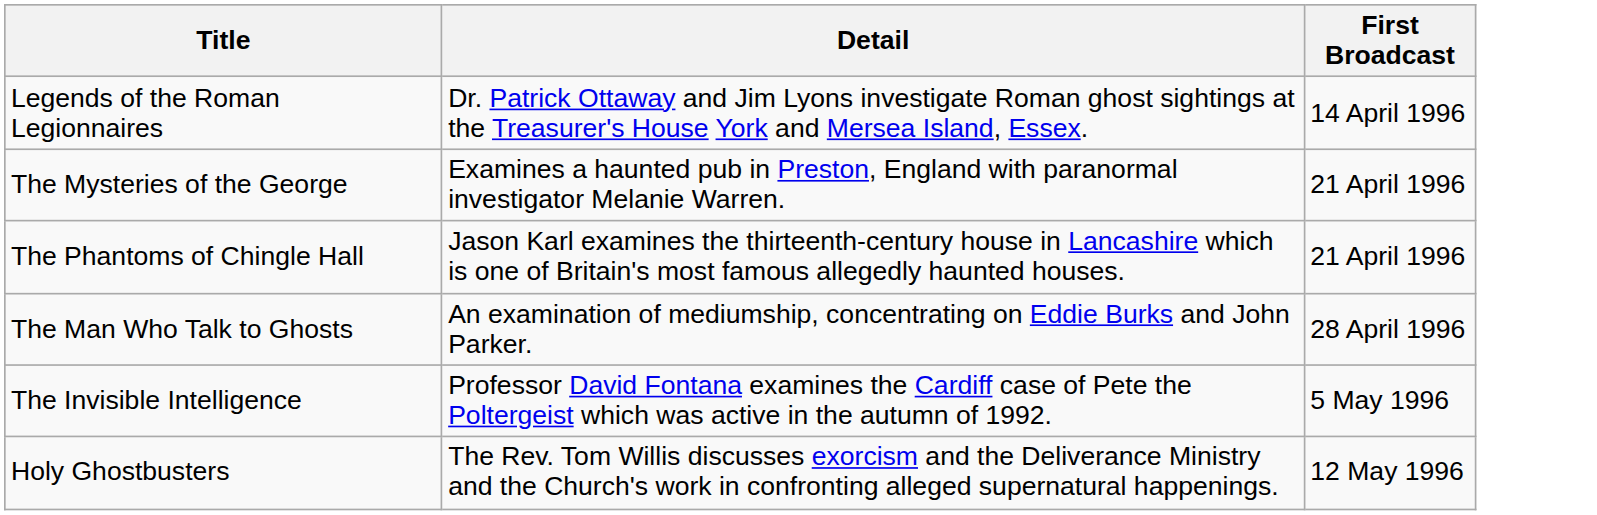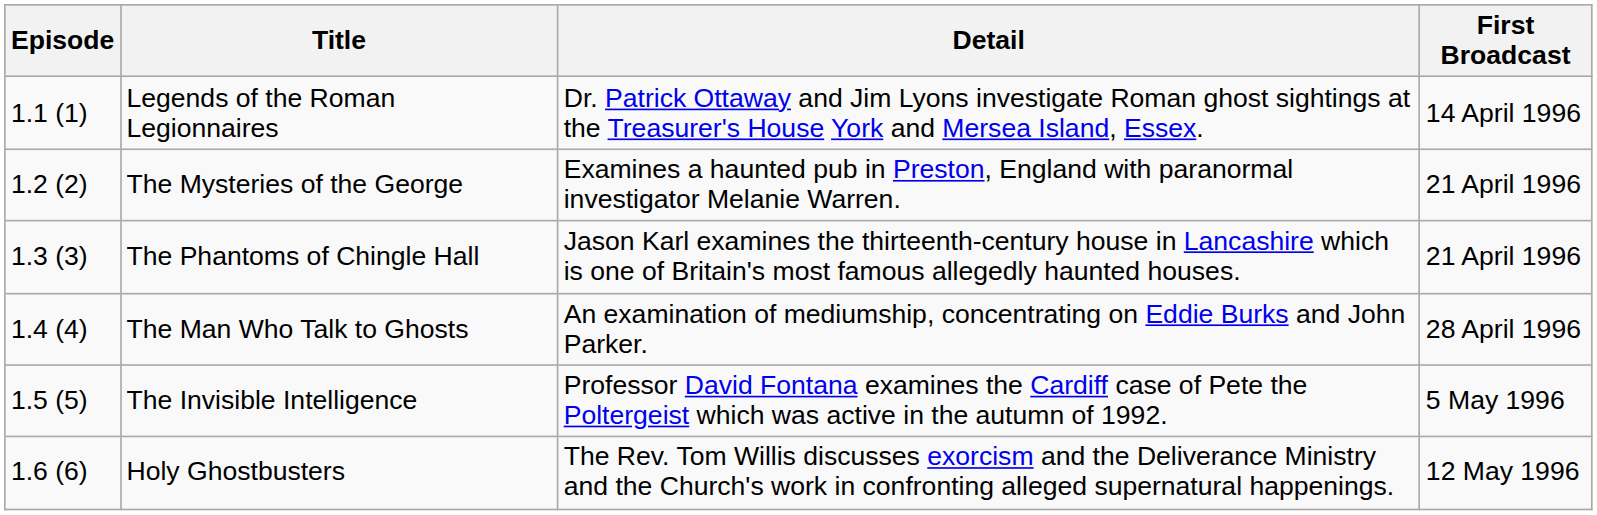 <table class="wikitable">
 <tr>
+<th style="width:32px">Episode</th>
 <th style="width:256px">Title</th>
 <th style="width:512px">Detail</th>
 <th style="width:96px">First<br>Broadcast</th>
 </tr>
 <tr>
+<td>1.1 (1)</td>
 <td>Legends of the Roman Legionnaires</td>
 <td>Dr. <a href='#'>Patrick Ottaway</a> and Jim Lyons investigate Roman ghost sightings at the <a href='#'>Treasurer's House</a> <a href='#'>York</a> and <a href='#'>Mersea Island</a>, <a href='#'>Essex</a>.</td>
 <td>14 April 1996</td>
 </tr>
 <tr>
+<td>1.2 (2)</td>
 <td>The Mysteries of the George</td>
 <td>Examines a haunted pub in <a href='#'>Preston</a>, England with paranormal investigator Melanie Warren.</td>
 <td>21 April 1996</td>
 </tr>
 <tr>
+<td>1.3 (3)</td>
 <td>The Phantoms of Chingle Hall</td>
 <td>Jason Karl examines the thirteenth-century house in <a href='#'>Lancashire</a> which is one of Britain's most famous allegedly haunted houses.</td>
 <td>21 April 1996</td>
 </tr>
 <tr>
+<td>1.4 (4)</td>
 <td>The Man Who Talk to Ghosts</td>
 <td>An examination of mediumship, concentrating on <a href='#'>Eddie Burks</a> and John Parker.</td>
 <td>28 April 1996</td>
 </tr>
 <tr>
+<td>1.5 (5)</td>
 <td>The Invisible Intelligence</td>
 <td>Professor <a href='#'>David Fontana</a> examines the <a href='#'>Cardiff</a> case of Pete the <a href='#'>Poltergeist</a> which was active in the autumn of 1992.</td>
 <td>5 May 1996</td>
 </tr>
 <tr>
+<td>1.6 (6)</td>
 <td>Holy Ghostbusters</td>
 <td>The Rev. Tom Willis discusses <a href='#'>exorcism</a> and the Deliverance Ministry and the Church's work in confronting alleged supernatural happenings.</td>
 <td>12 May 1996</td>
 </tr>
 </table>
